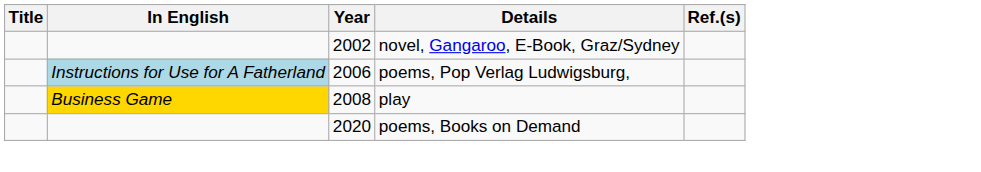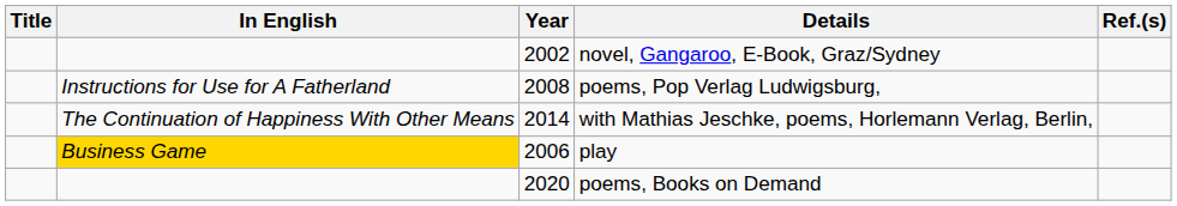 <table class="wikitable sortable">
 <tr>
 <th>Title</th>
 <th>In English</th>
 <th>Year</th>
 <th>Details</th>
 <th>Ref.(s)</th>
 </tr>
 <tr>
 <td></td>
 <td></td>
 <td>2002</td>
 <td>novel, <a href='#'>Gangaroo</a>, E-Book, Graz/Sydney </td>
 </tr>
 <tr>
 <td></td>
-<td style="background: lightblue;"><em>Instructions for Use for A Fatherland</em></td>
-<td>2006</td>
+<td><em>Instructions for Use for A Fatherland</em></td>
+<td>2008</td>
 <td>poems, Pop Verlag Ludwigsburg, </td>
 <td></td>
 </tr>
 <tr>
 <td></td>
+<td><em>The Continuation of Happiness With Other Means</em></td>
+<td>2014</td>
+<td>with Mathias Jeschke, poems, Horlemann Verlag, Berlin, </td>
+<td></td>
+</tr>
+<tr>
+<td></td>
 <td style="background: gold;"><em>Business Game</em></td>
-<td>2008</td>
+<td>2006</td>
 <td>play</td>
 </tr>
 <tr>
 <td></td>
 <td></td>
 <td>2020</td>
 <td>poems, Books on Demand </td>
 <td></td>
 </tr>
 </table>
